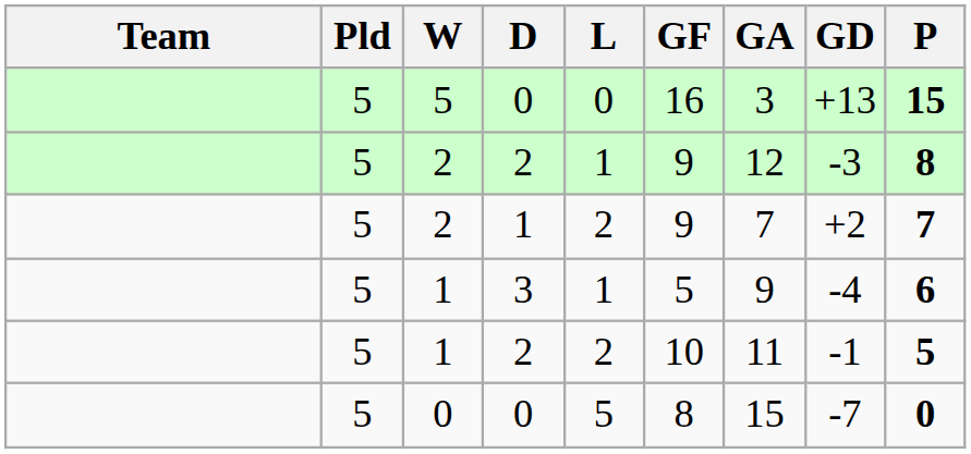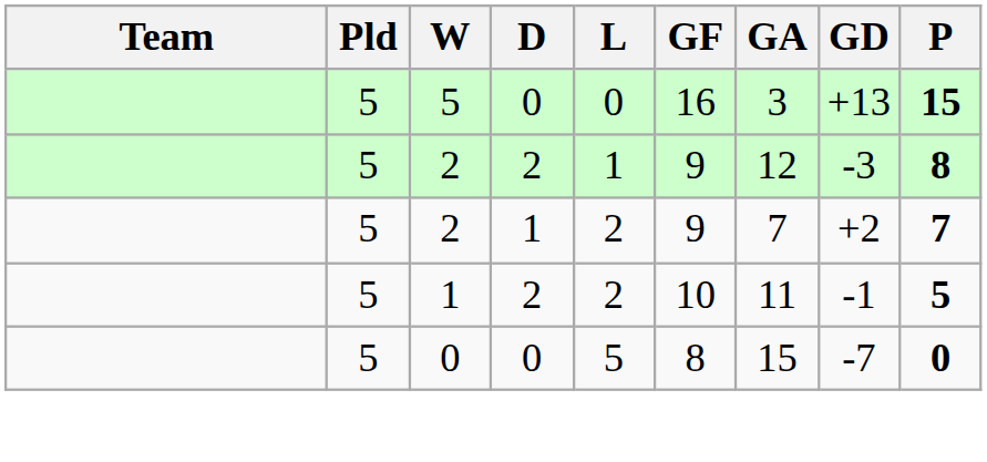 <table class="wikitable">
 <tr>
 <th width=120>Team</th>
 <th width=25>Pld</th>
 <th width=25>W</th>
 <th width=25>D</th>
 <th width=25>L</th>
 <th width=25>GF</th>
 <th width=25>GA</th>
 <th width=25>GD</th>
 <th width=25>P</th>
 </tr>
 <tr align=center bgcolor=#ccffcc>
 <td align=left></td>
 <td>5</td>
 <td>5</td>
 <td>0</td>
 <td>0</td>
 <td>16</td>
 <td>3</td>
 <td>+13</td>
 <td><strong>15</strong></td>
 </tr>
 <tr align=center bgcolor=#ccffcc>
 <td align=left></td>
 <td>5</td>
 <td>2</td>
 <td>2</td>
 <td>1</td>
 <td>9</td>
 <td>12</td>
 <td>-3</td>
 <td><strong>8</strong></td>
 </tr>
 <tr align=center>
 <td align=left></td>
 <td>5</td>
 <td>2</td>
 <td>1</td>
 <td>2</td>
 <td>9</td>
 <td>7</td>
 <td>+2</td>
 <td><strong>7</strong></td>
 </tr>
 <tr align=center>
 <td align=left></td>
 <td>5</td>
 <td>1</td>
-<td>3</td>
-<td>1</td>
-<td>5</td>
-<td>9</td>
-<td>-4</td>
-<td><strong>6</strong></td>
-</tr>
-<tr align=center>
-<td align=left></td>
-<td>5</td>
-<td>1</td>
 <td>2</td>
 <td>2</td>
 <td>10</td>
 <td>11</td>
 <td>-1</td>
 <td><strong>5</strong></td>
 </tr>
 <tr align=center>
 <td align=left></td>
 <td>5</td>
 <td>0</td>
 <td>0</td>
 <td>5</td>
 <td>8</td>
 <td>15</td>
 <td>-7</td>
 <td><strong>0</strong></td>
 </tr>
 </table>
